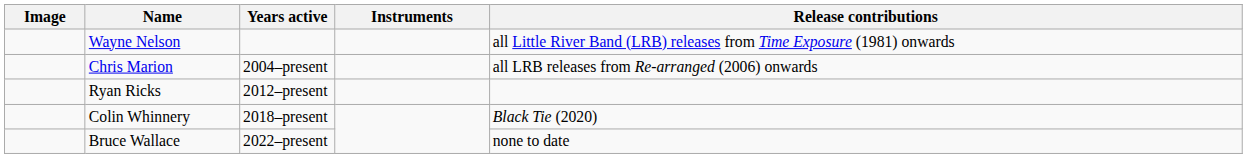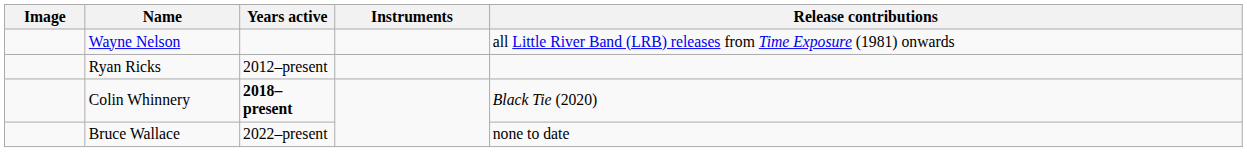 <table class="wikitable" border="1" width=100%>
 <tr>
 <th width="75">Image</th>
 <th width="150">Name</th>
 <th width="90">Years active</th>
 <th width="150">Instruments</th>
 <th>Release contributions</th>
 </tr>
 <tr>
 <td></td>
 <td><a href='#'>Wayne Nelson</a></td>
 <td></td>
 <td></td>
 <td>all <a href='#'>Little River Band (LRB) releases</a> from <em><a href='#'>Time Exposure</a></em> (1981) onwards</td>
 </tr>
 <tr>
 <td></td>
-<td><a href='#'>Chris Marion</a></td>
-<td>2004–present</td>
-<td></td>
-<td>all LRB releases from <em>Re-arranged</em> (2006) onwards</td>
-</tr>
-<tr>
-<td></td>
 <td>Ryan Ricks</td>
 <td>2012–present</td>
 <td></td>
 <td></td>
 </tr>
 <tr>
 <td></td>
 <td>Colin Whinnery</td>
-<td>2018–present</td>
+<td><strong>2018–present</strong></td>
 <td rowspan="2"></td>
 <td><em>Black Tie</em> (2020)</td>
 </tr>
 <tr>
 <td></td>
 <td>Bruce Wallace</td>
 <td>2022–present</td>
 <td>none to date</td>
 </tr>
 </table>
